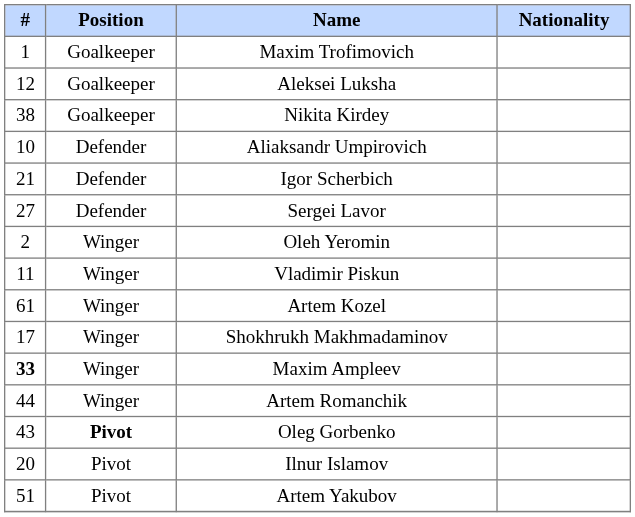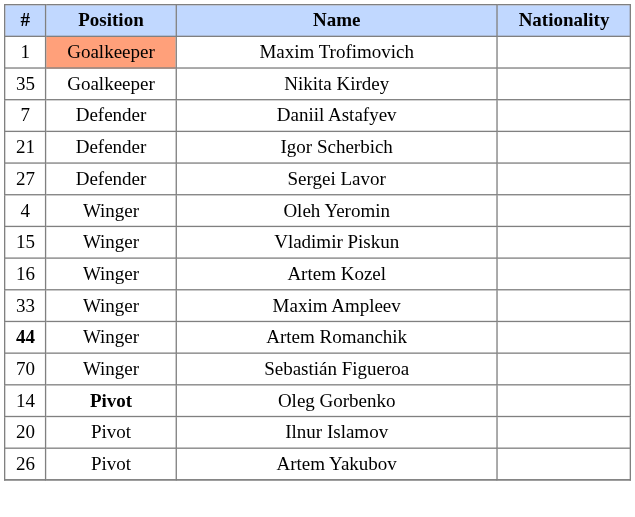 <table border=1 style="border-collapse:collapse; font-size:90%;" cellpadding=3 cellspacing=0 width=30%>
 <tr bgcolor=#C1D8FF>
 <th width=2%>#</th>
 <th width=5%>Position</th>
 <th width=25%>Name</th>
 <th width=5%>Nationality</th>
 </tr>
 <tr align=center>
 <td>1</td>
-<td>Goalkeeper</td>
+<td style="background: lightsalmon;">Goalkeeper</td>
 <td>Maxim Trofimovich</td>
 <td></td>
 </tr>
 <tr align=center>
-<td>12</td>
-<td>Goalkeeper</td>
-<td>Aleksei Luksha</td>
-<td></td>
-</tr>
-<tr align=center>
-<td>38</td>
+<td>35</td>
 <td>Goalkeeper</td>
 <td>Nikita Kirdey</td>
 <td></td>
 </tr>
 <tr align=center>
-<td>10</td>
+<td>7</td>
 <td>Defender</td>
-<td>Aliaksandr Umpirovich</td>
+<td>Daniil Astafyev</td>
 <td></td>
 </tr>
 <tr align=center>
 <td>21</td>
 <td>Defender</td>
 <td>Igor Scherbich</td>
 <td></td>
 </tr>
 <tr align=center>
 <td>27</td>
 <td>Defender</td>
 <td>Sergei Lavor</td>
 <td></td>
 </tr>
 <tr align=center>
-<td>2</td>
+<td>4</td>
 <td>Winger</td>
 <td>Oleh Yeromin</td>
 <td></td>
 </tr>
 <tr align=center>
-<td>11</td>
+<td>15</td>
 <td>Winger</td>
 <td>Vladimir Piskun</td>
 <td></td>
 </tr>
 <tr align=center>
-<td>61</td>
+<td>16</td>
 <td>Winger</td>
 <td>Artem Kozel</td>
 <td></td>
 </tr>
 <tr align=center>
-<td>17</td>
-<td>Winger</td>
-<td>Shokhrukh Makhmadaminov</td>
-<td></td>
-</tr>
-<tr align=center>
-<td><strong>33</strong></td>
+<td>33</td>
 <td>Winger</td>
 <td>Maxim Ampleev</td>
 <td></td>
 </tr>
 <tr align=center>
-<td>44</td>
+<td><strong>44</strong></td>
 <td>Winger</td>
 <td>Artem Romanchik</td>
 <td></td>
 </tr>
 <tr align=center>
-<td>43</td>
+<td>70</td>
+<td>Winger</td>
+<td>Sebastián Figueroa</td>
+<td></td>
+</tr>
+<tr align=center>
+<td>14</td>
 <td><strong>Pivot</strong></td>
 <td>Oleg Gorbenko</td>
 <td></td>
 </tr>
 <tr align=center>
 <td>20</td>
 <td>Pivot</td>
 <td>Ilnur Islamov</td>
 <td></td>
 </tr>
 <tr align=center>
-<td>51</td>
+<td>26</td>
 <td>Pivot</td>
 <td>Artem Yakubov</td>
 <td></td>
 </tr>
 <tr align=center>
 </tr>
 </table>
